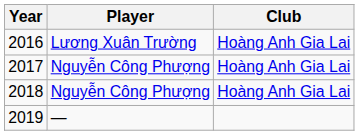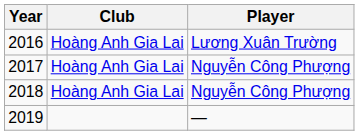 <table class="wikitable">
 <tr>
 <th>Year</th>
+<th>Club</th>
 <th>Player</th>
-<th>Club</th>
 </tr>
 <tr>
 <td>2016</td>
+<td><a href='#'>Hoàng Anh Gia Lai</a></td>
 <td><a href='#'>Lương Xuân Trường</a></td>
-<td><a href='#'>Hoàng Anh Gia Lai</a></td>
 </tr>
 <tr>
 <td>2017</td>
+<td><a href='#'>Hoàng Anh Gia Lai</a></td>
 <td><a href='#'>Nguyễn Công Phượng</a></td>
-<td><a href='#'>Hoàng Anh Gia Lai</a></td>
 </tr>
 <tr>
 <td>2018</td>
+<td><a href='#'>Hoàng Anh Gia Lai</a></td>
 <td><a href='#'>Nguyễn Công Phượng</a></td>
-<td><a href='#'>Hoàng Anh Gia Lai</a></td>
 </tr>
 <tr>
 <td>2019</td>
+<td></td>
 <td>—</td>
-<td></td>
 </tr>
 </table>
